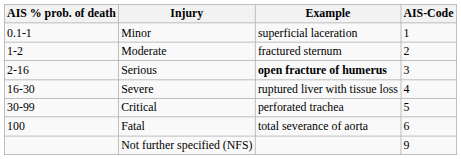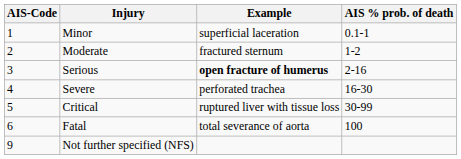 <table class="wikitable sortable">
 <tr>
-<th>AIS % prob. of death</th>
+<th>AIS-Code</th>
 <th>Injury</th>
 <th>Example</th>
-<th>AIS-Code</th>
+<th>AIS % prob. of death</th>
 </tr>
 <tr>
-<td>0.1-1</td>
+<td>1</td>
 <td>Minor</td>
 <td>superficial laceration</td>
-<td>1</td>
+<td>0.1-1</td>
 </tr>
 <tr>
-<td>1-2</td>
+<td>2</td>
 <td>Moderate</td>
 <td>fractured sternum</td>
-<td>2</td>
+<td>1-2</td>
 </tr>
 <tr>
-<td>2-16</td>
+<td>3</td>
 <td>Serious</td>
 <td><strong>open fracture of humerus</strong></td>
-<td>3</td>
+<td>2-16</td>
 </tr>
 <tr>
+<td>4</td>
+<td>Severe</td>
+<td>perforated trachea</td>
 <td>16-30</td>
-<td>Severe</td>
-<td>ruptured liver with tissue loss</td>
-<td>4</td>
 </tr>
 <tr>
+<td>5</td>
+<td>Critical</td>
+<td>ruptured liver with tissue loss</td>
 <td>30-99</td>
-<td>Critical</td>
-<td>perforated trachea</td>
-<td>5</td>
 </tr>
 <tr>
-<td>100</td>
+<td>6</td>
 <td>Fatal</td>
 <td>total severance of aorta</td>
-<td>6</td>
+<td>100</td>
 </tr>
 <tr>
-<td></td>
+<td>9</td>
 <td>Not further specified (NFS)</td>
 <td></td>
-<td>9</td>
+<td></td>
 </tr>
 </table>
